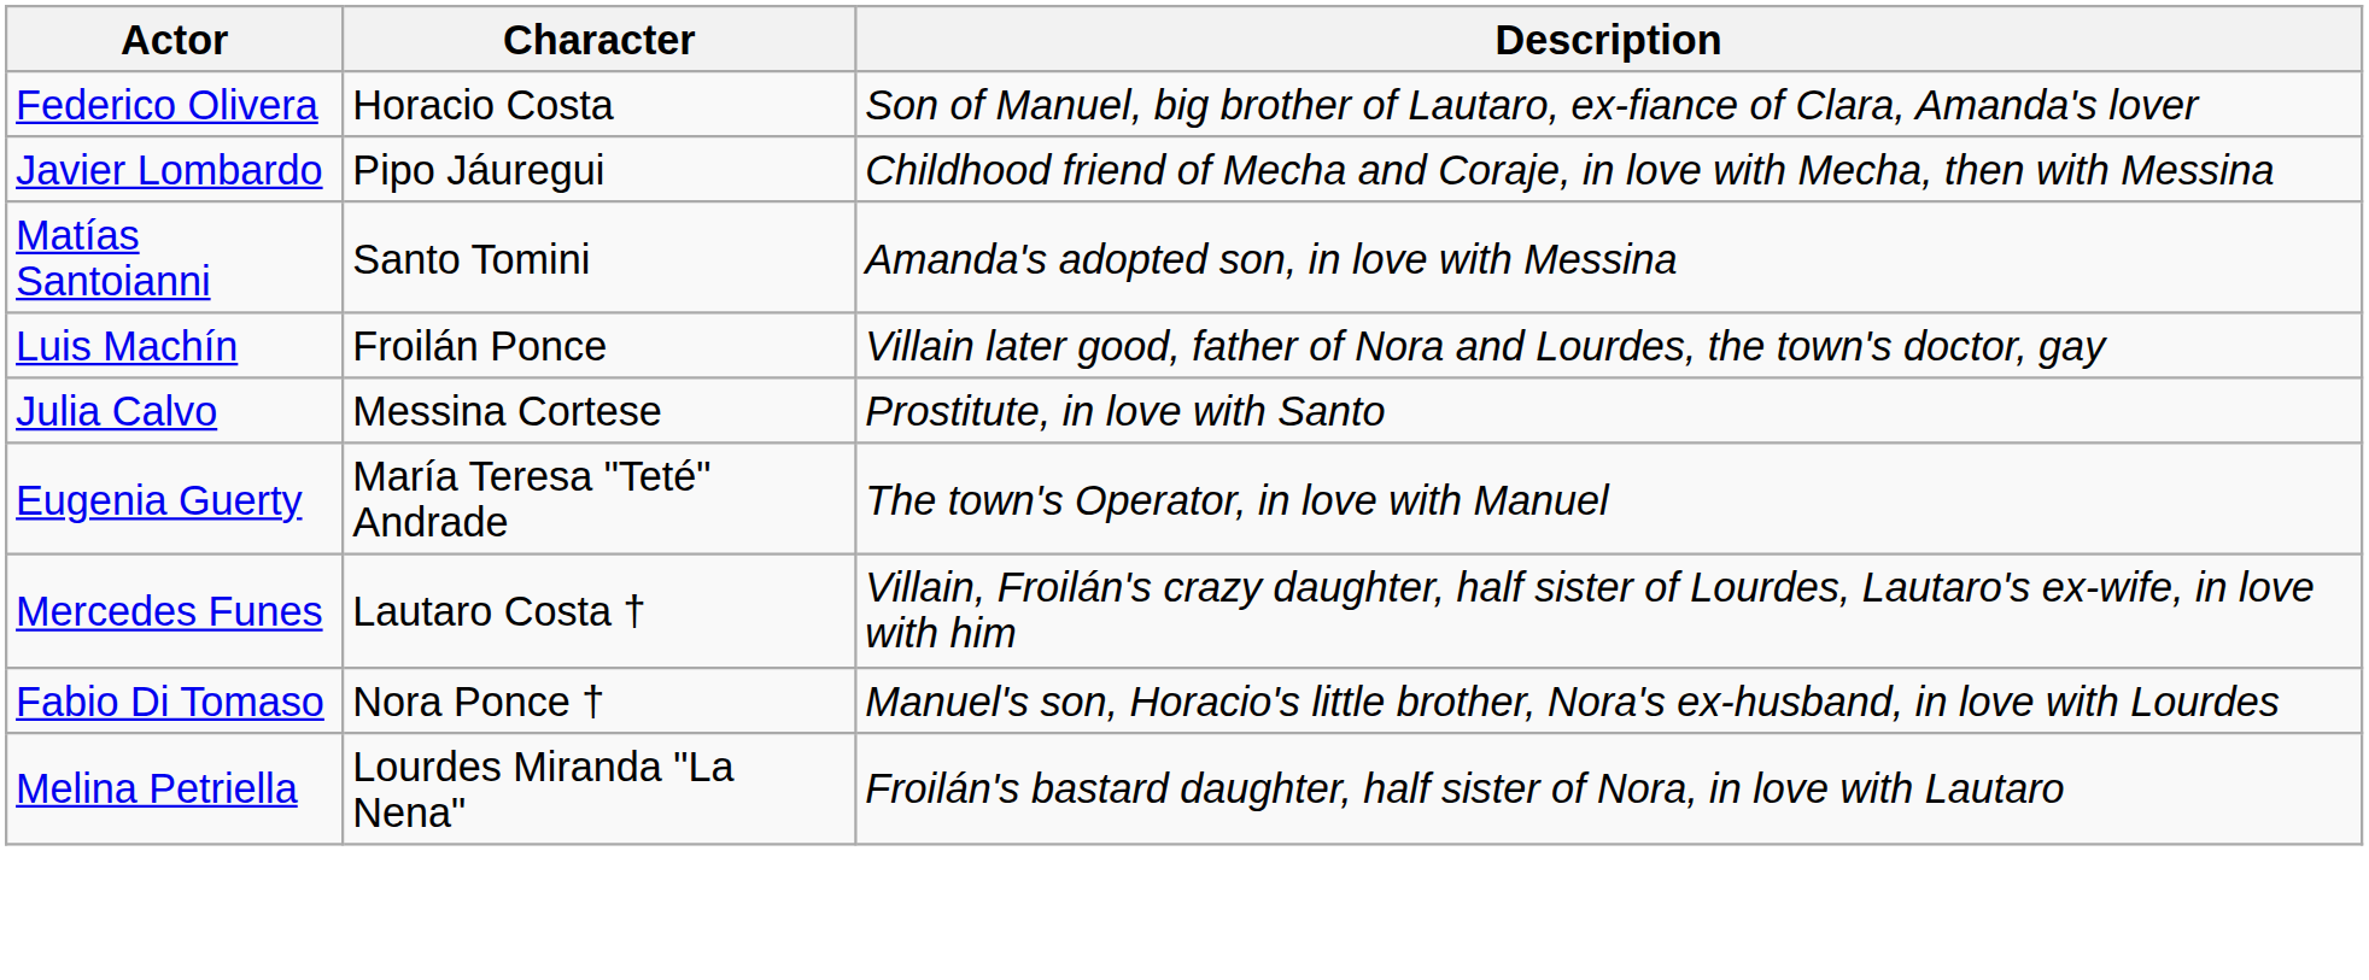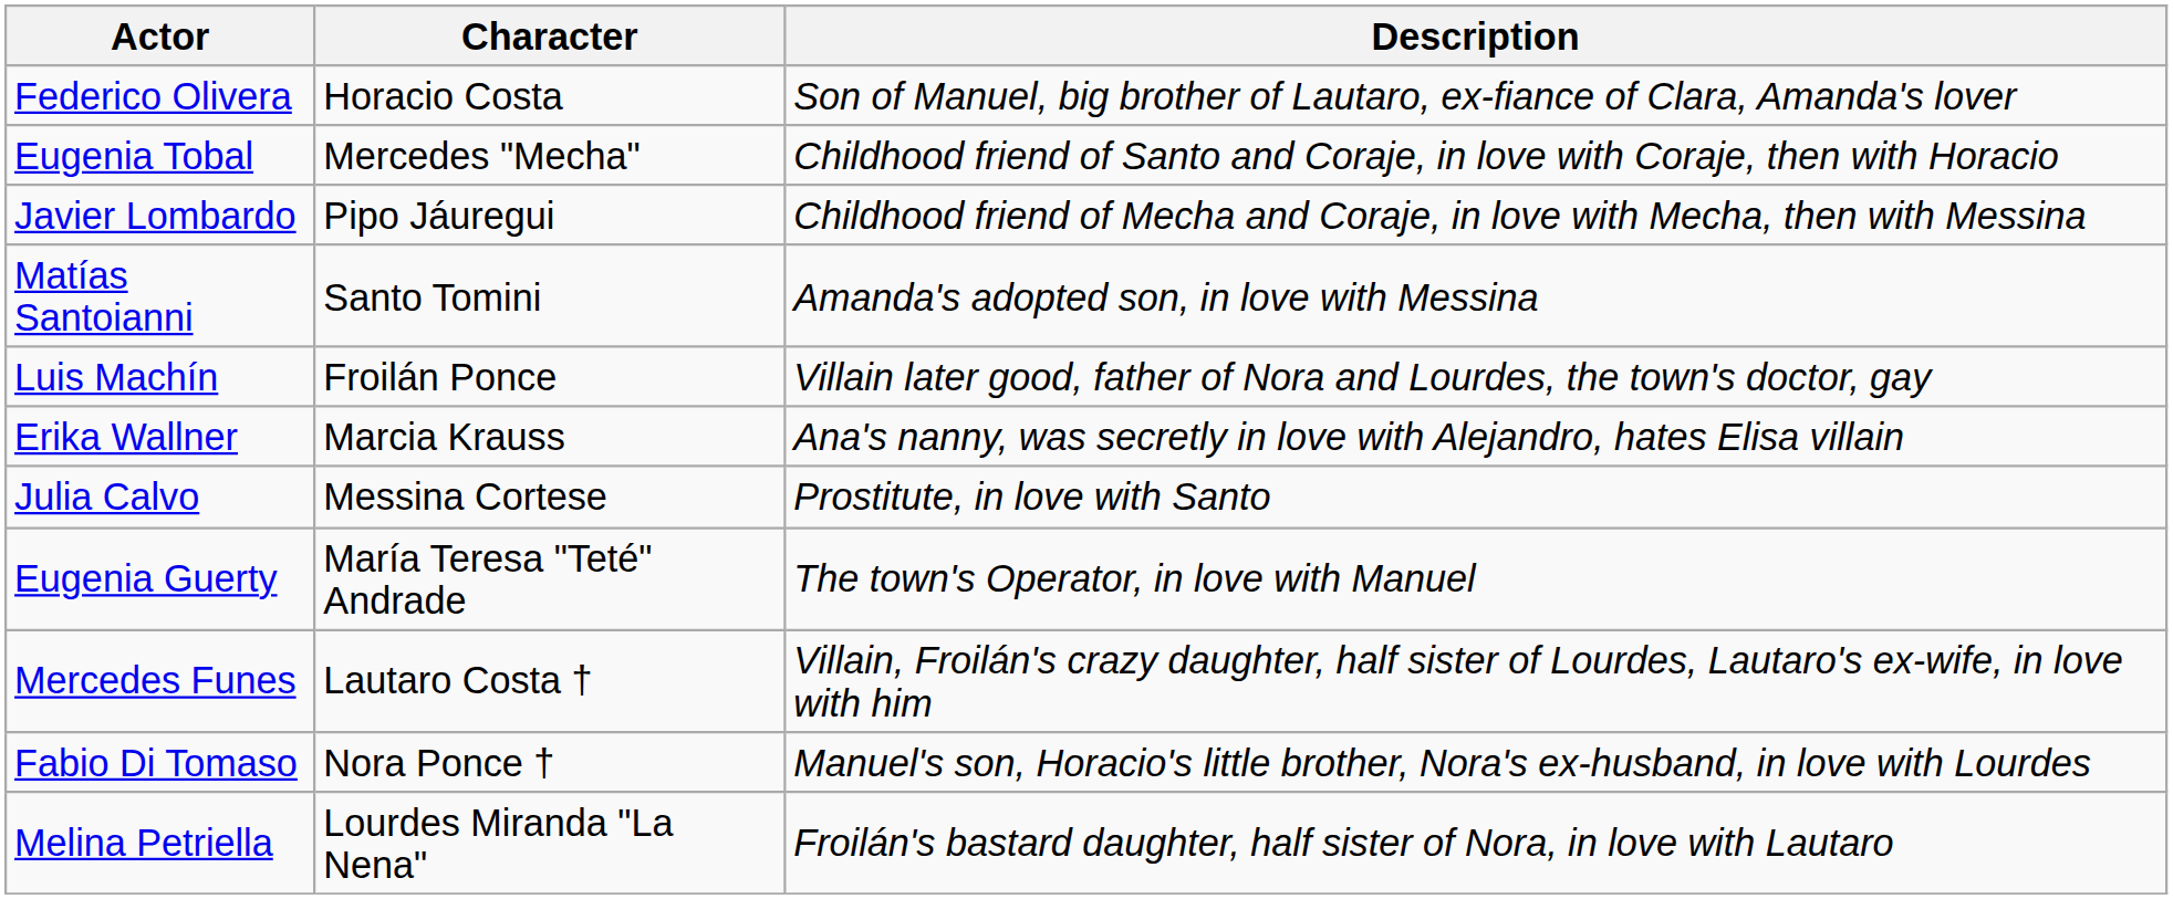 <table class="wikitable" style="font-size:95%;">
 <tr>
 <th>Actor</th>
 <th>Character</th>
 <th>Description</th>
 </tr>
 <tr>
 <td><a href='#'>Federico Olivera</a></td>
 <td>Horacio Costa</td>
 <td><em>Son of Manuel, big brother of Lautaro, ex-fiance of Clara, Amanda's lover</em></td>
+</tr>
+<tr>
+<td><a href='#'>Eugenia Tobal</a></td>
+<td>Mercedes "Mecha"</td>
+<td><em>Childhood friend of Santo and Coraje, in love with Coraje, then with Horacio</em></td>
 </tr>
 <tr>
 <td><a href='#'>Javier Lombardo</a></td>
 <td>Pipo Jáuregui</td>
 <td><em>Childhood friend of Mecha and Coraje, in love with Mecha, then with Messina</em></td>
 </tr>
 <tr>
 <td><a href='#'>Matías Santoianni</a></td>
 <td>Santo Tomini</td>
 <td><em>Amanda's adopted son, in love with Messina</em></td>
 </tr>
 <tr>
 <td><a href='#'>Luis Machín</a></td>
 <td>Froilán Ponce</td>
 <td><em>Villain later good, father of Nora and Lourdes, the town's doctor, gay</em></td>
+</tr>
+<tr>
+<td><a href='#'>Erika Wallner</a></td>
+<td>Marcia Krauss</td>
+<td><em>Ana's nanny, was secretly in love with Alejandro, hates Elisa  villain</em></td>
 </tr>
 <tr>
 <td><a href='#'>Julia Calvo</a></td>
 <td>Messina Cortese</td>
 <td><em>Prostitute, in love with Santo</em></td>
 </tr>
 <tr>
 <td><a href='#'>Eugenia Guerty</a></td>
 <td>María Teresa "Teté" Andrade</td>
 <td><em>The town's Operator, in love with Manuel</em></td>
 </tr>
 <tr>
 <td><a href='#'>Mercedes Funes</a></td>
 <td>Lautaro Costa †</td>
 <td><em>Villain, Froilán's crazy daughter, half sister of Lourdes, Lautaro's ex-wife, in love with him</em></td>
 </tr>
 <tr>
 <td><a href='#'>Fabio Di Tomaso</a></td>
 <td>Nora Ponce †</td>
 <td><em>Manuel's son, Horacio's little brother, Nora's ex-husband, in love with Lourdes</em></td>
 </tr>
 <tr>
 <td><a href='#'>Melina Petriella</a></td>
 <td>Lourdes Miranda "La Nena"</td>
 <td><em>Froilán's bastard daughter, half sister of Nora, in love with Lautaro</em></td>
 </tr>
 </table>
